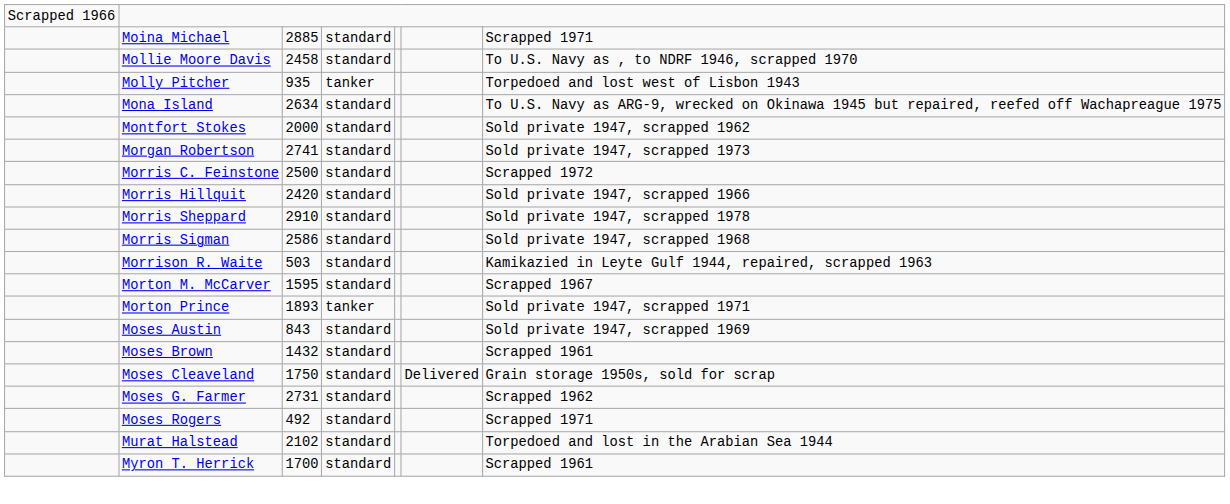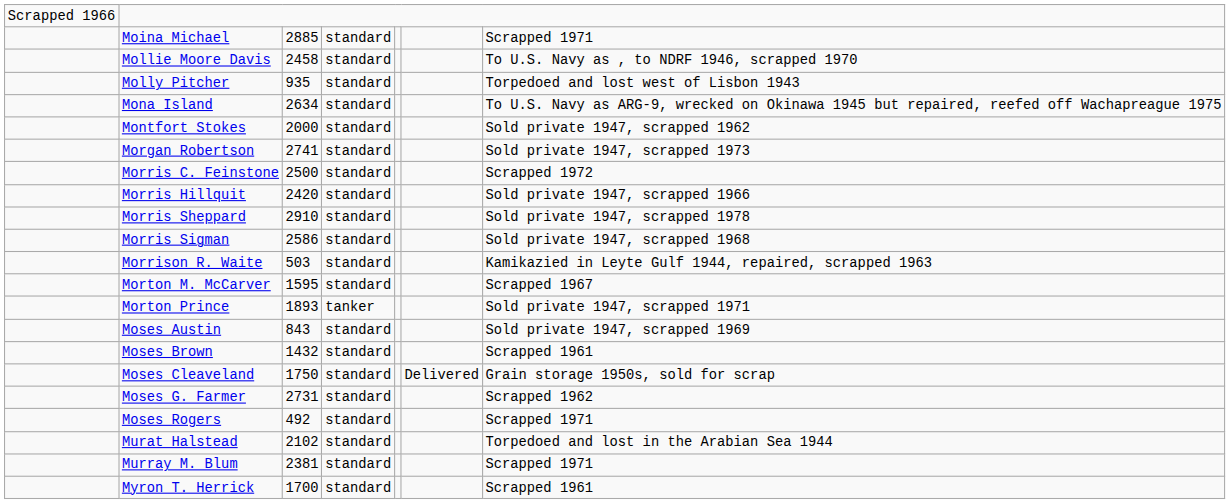 <table class="wikitable sortable sticky-header">
 <tr>
 <td>Scrapped 1966</td>
 </tr>
 <tr>
 <td></td>
 <td><a href='#'>Moina Michael</a></td>
 <td>2885</td>
 <td>standard</td>
 <td></td>
 <td></td>
 <td>Scrapped 1971</td>
 </tr>
 <tr>
 <td></td>
 <td><a href='#'>Mollie Moore Davis</a></td>
 <td>2458</td>
 <td>standard</td>
 <td></td>
 <td></td>
 <td>To U.S. Navy as , to NDRF 1946, scrapped 1970</td>
 </tr>
 <tr>
 <td></td>
 <td><a href='#'>Molly Pitcher</a></td>
 <td>935</td>
-<td>tanker</td>
+<td>standard</td>
 <td></td>
 <td></td>
 <td>Torpedoed and lost west of Lisbon 1943</td>
 </tr>
 <tr>
 <td></td>
 <td><a href='#'>Mona Island</a></td>
 <td>2634</td>
 <td>standard</td>
 <td></td>
 <td></td>
 <td>To U.S. Navy as ARG-9, wrecked on Okinawa 1945 but repaired, reefed off Wachapreague 1975</td>
 </tr>
 <tr>
 <td></td>
 <td><a href='#'>Montfort Stokes</a></td>
 <td>2000</td>
 <td>standard</td>
 <td></td>
 <td></td>
 <td>Sold private 1947, scrapped 1962</td>
 </tr>
 <tr>
 <td></td>
 <td><a href='#'>Morgan Robertson</a></td>
 <td>2741</td>
 <td>standard</td>
 <td></td>
 <td></td>
 <td>Sold private 1947, scrapped 1973</td>
 </tr>
 <tr>
 <td></td>
 <td><a href='#'>Morris C. Feinstone</a></td>
 <td>2500</td>
 <td>standard</td>
 <td></td>
 <td></td>
 <td>Scrapped 1972</td>
 </tr>
 <tr>
 <td></td>
 <td><a href='#'>Morris Hillquit</a></td>
 <td>2420</td>
 <td>standard</td>
 <td></td>
 <td></td>
 <td>Sold private 1947, scrapped 1966</td>
 </tr>
 <tr>
 <td></td>
 <td><a href='#'>Morris Sheppard</a></td>
 <td>2910</td>
 <td>standard</td>
 <td></td>
 <td></td>
 <td>Sold private 1947, scrapped 1978</td>
 </tr>
 <tr>
 <td></td>
 <td><a href='#'>Morris Sigman</a></td>
 <td>2586</td>
 <td>standard</td>
 <td></td>
 <td></td>
 <td>Sold private 1947, scrapped 1968</td>
 </tr>
 <tr>
 <td></td>
 <td><a href='#'>Morrison R. Waite</a></td>
 <td>503</td>
 <td>standard</td>
 <td></td>
 <td></td>
 <td>Kamikazied in Leyte Gulf 1944, repaired, scrapped 1963</td>
 </tr>
 <tr>
 <td></td>
 <td><a href='#'>Morton M. McCarver</a></td>
 <td>1595</td>
 <td>standard</td>
 <td></td>
 <td></td>
 <td>Scrapped 1967</td>
 </tr>
 <tr>
 <td></td>
 <td><a href='#'>Morton Prince</a></td>
 <td>1893</td>
 <td>tanker</td>
 <td></td>
 <td></td>
 <td>Sold private 1947, scrapped 1971</td>
 </tr>
 <tr>
 <td></td>
 <td><a href='#'>Moses Austin</a></td>
 <td>843</td>
 <td>standard</td>
 <td></td>
 <td></td>
 <td>Sold private 1947, scrapped 1969</td>
 </tr>
 <tr>
 <td></td>
 <td><a href='#'>Moses Brown</a></td>
 <td>1432</td>
 <td>standard</td>
 <td></td>
 <td></td>
 <td>Scrapped 1961</td>
 </tr>
 <tr>
 <td></td>
 <td><a href='#'>Moses Cleaveland</a></td>
 <td>1750</td>
 <td>standard</td>
 <td></td>
 <td> Delivered</td>
 <td>Grain storage 1950s, sold for scrap </td>
 </tr>
 <tr>
 <td></td>
 <td><a href='#'>Moses G. Farmer</a></td>
 <td>2731</td>
 <td>standard</td>
 <td></td>
 <td></td>
 <td>Scrapped 1962</td>
 </tr>
 <tr>
 <td></td>
 <td><a href='#'>Moses Rogers</a></td>
 <td>492</td>
 <td>standard</td>
 <td></td>
 <td></td>
 <td>Scrapped 1971</td>
 </tr>
 <tr>
 <td></td>
 <td><a href='#'>Murat Halstead</a></td>
 <td>2102</td>
 <td>standard</td>
 <td></td>
 <td></td>
 <td>Torpedoed and lost in the Arabian Sea 1944</td>
 </tr>
 <tr>
 <td></td>
+<td><a href='#'>Murray M. Blum</a></td>
+<td>2381</td>
+<td>standard</td>
+<td></td>
+<td></td>
+<td>Scrapped 1971</td>
+</tr>
+<tr>
+<td></td>
 <td><a href='#'>Myron T. Herrick</a></td>
 <td>1700</td>
 <td>standard</td>
 <td></td>
 <td></td>
 <td>Scrapped 1961</td>
 </tr>
 </table>
